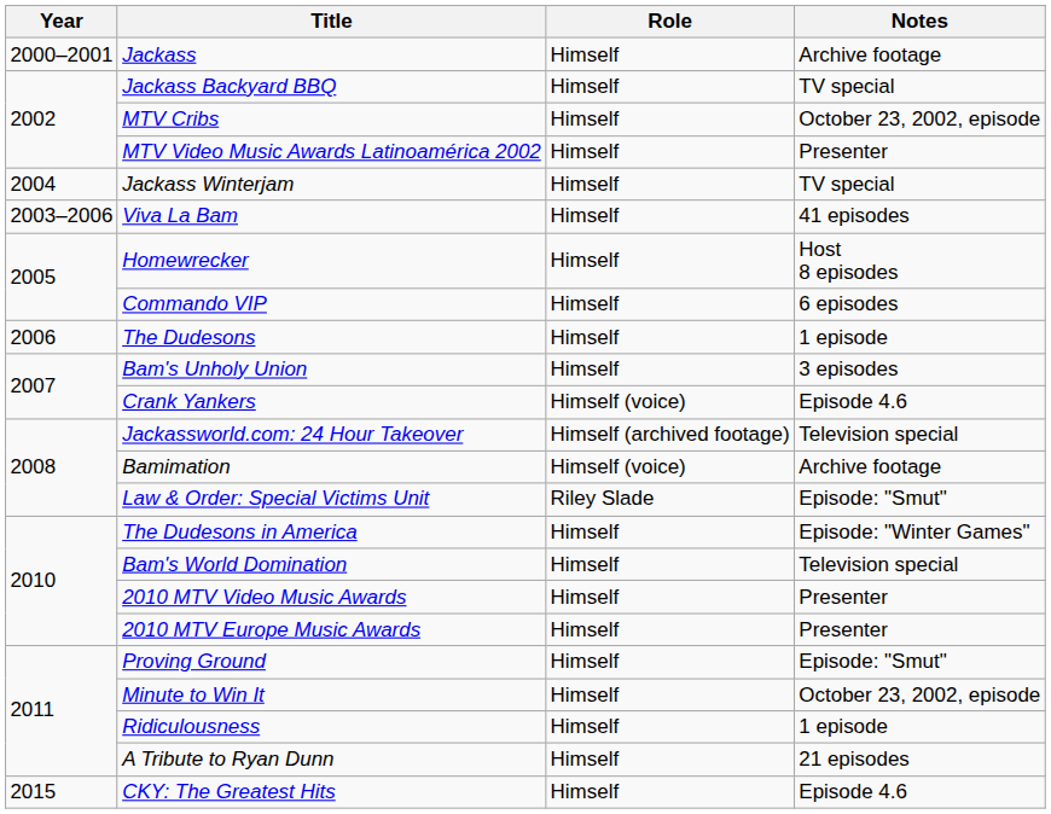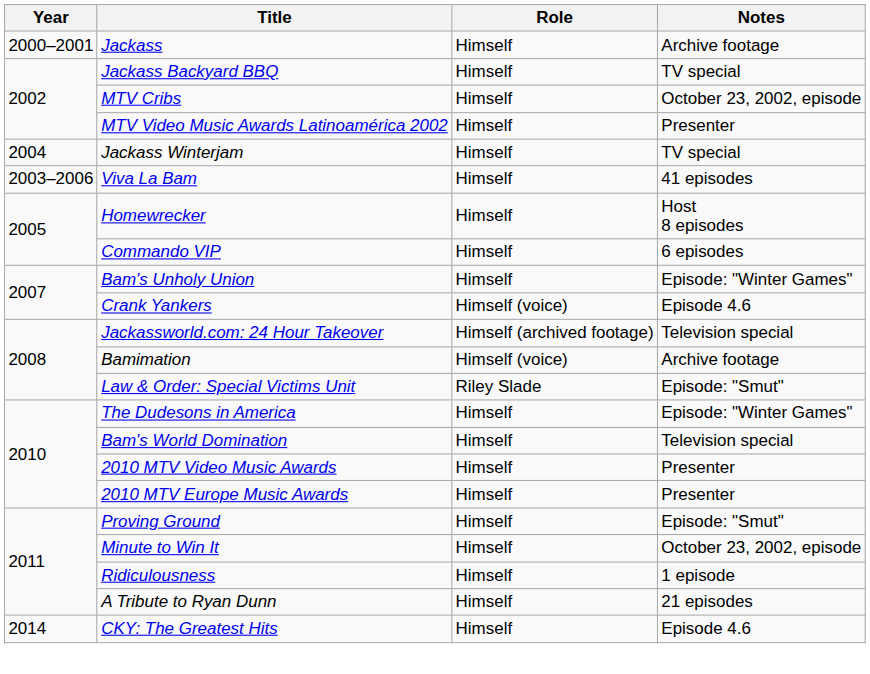 <table class="wikitable sortable">
 <tr>
 <th>Year</th>
 <th>Title</th>
 <th>Role</th>
 <th class="unsortable">Notes</th>
 </tr>
 <tr>
 <td>2000–2001</td>
 <td><em><a href='#'>Jackass</a></em></td>
 <td>Himself</td>
 <td>Archive footage</td>
 </tr>
 <tr>
 <td rowspan="3">2002</td>
 <td><em><a href='#'>Jackass Backyard BBQ</a></em></td>
 <td>Himself</td>
 <td>TV special</td>
 </tr>
 <tr>
 <td><em><a href='#'>MTV Cribs</a></em></td>
 <td>Himself</td>
 <td>October 23, 2002, episode</td>
 </tr>
 <tr>
 <td><em><a href='#'>MTV Video Music Awards Latinoamérica 2002</a></em></td>
 <td>Himself</td>
 <td>Presenter</td>
 </tr>
 <tr>
 <td>2004</td>
 <td><em>Jackass Winterjam</em></td>
 <td>Himself</td>
 <td>TV special</td>
 </tr>
 <tr>
 <td>2003–2006</td>
 <td><em><a href='#'>Viva La Bam</a></em></td>
 <td>Himself</td>
 <td>41 episodes</td>
 </tr>
 <tr>
 <td rowspan="2">2005</td>
 <td><em><a href='#'>Homewrecker</a></em></td>
 <td>Himself</td>
 <td>Host<br>8 episodes</td>
 </tr>
 <tr>
 <td><em><a href='#'>Commando VIP</a></em></td>
 <td>Himself</td>
 <td>6 episodes</td>
 </tr>
 <tr>
-<td>2006</td>
-<td><em><a href='#'>The Dudesons</a></em></td>
-<td>Himself</td>
-<td>1 episode</td>
-</tr>
-<tr>
 <td rowspan="2">2007</td>
 <td><em><a href='#'>Bam's Unholy Union</a></em></td>
 <td>Himself</td>
-<td>3 episodes</td>
+<td>Episode: "Winter Games"</td>
 </tr>
 <tr>
 <td><em><a href='#'>Crank Yankers</a></em></td>
 <td>Himself (voice)</td>
 <td>Episode 4.6</td>
 </tr>
 <tr>
 <td rowspan="3">2008</td>
 <td><em><a href='#'>Jackassworld.com: 24 Hour Takeover</a></em></td>
 <td>Himself (archived footage)</td>
 <td>Television special</td>
 </tr>
 <tr>
 <td><em>Bamimation</em></td>
 <td>Himself (voice)</td>
 <td>Archive footage</td>
 </tr>
 <tr>
 <td><em><a href='#'>Law & Order: Special Victims Unit</a></em></td>
 <td>Riley Slade</td>
 <td>Episode: "Smut"</td>
 </tr>
 <tr>
 <td rowspan="4">2010</td>
 <td><em><a href='#'>The Dudesons in America</a></em></td>
 <td>Himself</td>
 <td>Episode: "Winter Games"</td>
 </tr>
 <tr>
 <td><em><a href='#'>Bam's World Domination</a></em></td>
 <td>Himself</td>
 <td>Television special</td>
 </tr>
 <tr>
 <td><em><a href='#'>2010 MTV Video Music Awards</a></em></td>
 <td>Himself</td>
 <td>Presenter</td>
 </tr>
 <tr>
 <td><em><a href='#'>2010 MTV Europe Music Awards</a></em></td>
 <td>Himself</td>
 <td>Presenter</td>
 </tr>
 <tr>
 <td rowspan="4">2011</td>
 <td><em><a href='#'>Proving Ground</a></em></td>
 <td>Himself</td>
 <td>Episode: "Smut"</td>
 </tr>
 <tr>
 <td><em><a href='#'>Minute to Win It</a></em></td>
 <td>Himself</td>
 <td>October 23, 2002, episode</td>
 </tr>
 <tr>
 <td><em><a href='#'>Ridiculousness</a></em></td>
 <td>Himself</td>
 <td>1 episode</td>
 </tr>
 <tr>
 <td><em>A Tribute to Ryan Dunn</em></td>
 <td>Himself</td>
 <td>21 episodes</td>
 </tr>
 <tr>
-<td>2015</td>
+<td>2014</td>
 <td><em><a href='#'>CKY: The Greatest Hits</a></em></td>
 <td>Himself</td>
 <td>Episode 4.6</td>
 </tr>
 </table>
